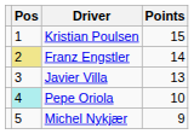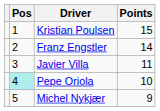 <table class="wikitable" style="font-size: 95%;">
 <tr>
 <th></th>
 <th>Pos</th>
 <th>Driver</th>
 <th>Points</th>
 </tr>
 <tr>
 <td align="left"></td>
 <td>1</td>
 <td> <a href='#'>Kristian Poulsen</a></td>
 <td align="right">15</td>
 </tr>
 <tr>
 <td align="left"></td>
-<td style="background: khaki;">2</td>
+<td>2</td>
 <td> <a href='#'>Franz Engstler</a></td>
 <td align="right">14</td>
 </tr>
 <tr>
 <td align="left"></td>
 <td>3</td>
 <td> <a href='#'>Javier Villa</a></td>
-<td align="right">13</td>
+<td align="right">11</td>
 </tr>
 <tr>
 <td align="left"></td>
 <td style="background: paleturquoise;">4</td>
 <td> <a href='#'>Pepe Oriola</a></td>
 <td align="right">10</td>
 </tr>
 <tr>
 <td align="left"></td>
 <td>5</td>
 <td> <a href='#'>Michel Nykjær</a></td>
 <td align="right">9</td>
 </tr>
 </table>
